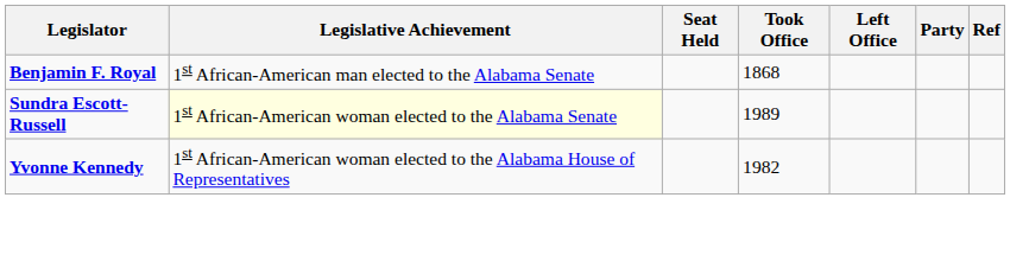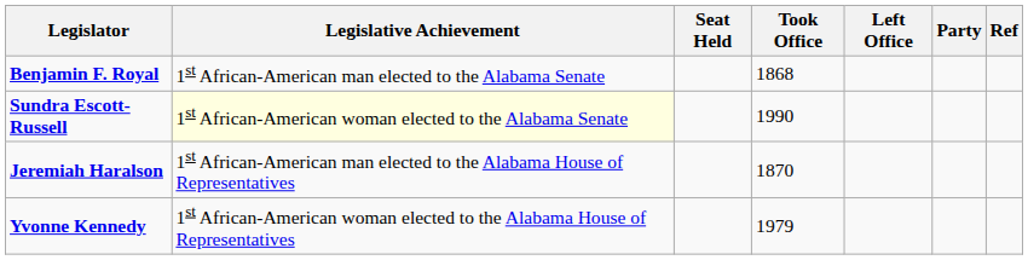 <table class="wikitable">
 <tr>
 <th><strong>Legislator</strong></th>
 <th><strong>Legislative Achievement</strong></th>
 <th>Seat Held</th>
 <th>Took Office</th>
 <th><strong>Left Office</strong></th>
 <th><strong>Party</strong></th>
 <th><strong>Ref</strong></th>
 </tr>
 <tr>
 <td><strong><a href='#'>Benjamin F. Royal</a></strong></td>
 <td>1<sup><u>st</u></sup> African-American man elected to the <a href='#'>Alabama Senate</a></td>
 <td></td>
 <td>1868</td>
 <td></td>
 <td></td>
 <td></td>
 </tr>
 <tr>
 <td><strong><a href='#'>Sundra Escott-Russell</a></strong></td>
 <td style="background: lightyellow;">1<sup><u>st</u></sup> African-American woman elected to the <a href='#'>Alabama Senate</a></td>
 <td></td>
-<td>1989</td>
+<td>1990</td>
+<td></td>
+<td></td>
+<td></td>
+</tr>
+<tr>
+<td><strong><a href='#'>Jeremiah Haralson</a></strong></td>
+<td>1<sup><u>st</u></sup> African-American man elected to the <a href='#'>Alabama House of Representatives</a></td>
+<td></td>
+<td>1870</td>
 <td></td>
 <td></td>
 <td></td>
 </tr>
 <tr>
 <td><strong><a href='#'>Yvonne Kennedy</a></strong></td>
 <td>1<sup><u>st</u></sup> African-American woman elected to the <a href='#'>Alabama House of Representatives</a></td>
 <td></td>
-<td>1982</td>
+<td>1979</td>
 <td></td>
 <td></td>
 <td></td>
 </tr>
 </table>
